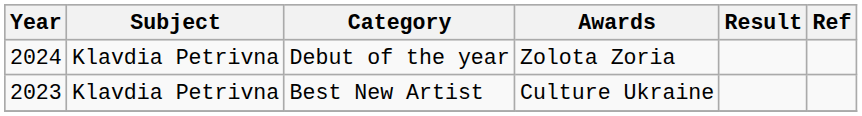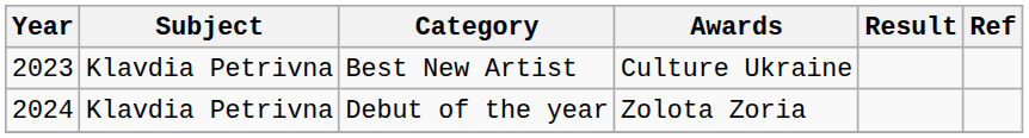 <table class="wikitable">
 <tr>
 <th>Year</th>
 <th>Subject</th>
 <th>Category</th>
 <th>Awards</th>
 <th>Result</th>
 <th>Ref</th>
 </tr>
 <tr>
+<td>2023</td>
+<td>Klavdia Petrivna</td>
+<td>Best New Artist</td>
+<td>Culture Ukraine</td>
+<td></td>
+<td></td>
+</tr>
+<tr>
 <td>2024</td>
 <td>Klavdia Petrivna</td>
 <td>Debut of the year</td>
 <td>Zolota Zoria</td>
 <td></td>
 <td></td>
 </tr>
 <tr>
-<td>2023</td>
-<td>Klavdia Petrivna</td>
-<td>Best New Artist</td>
-<td>Culture Ukraine</td>
-<td></td>
-<td></td>
-</tr>
-<tr>
 </tr>
 </table>
